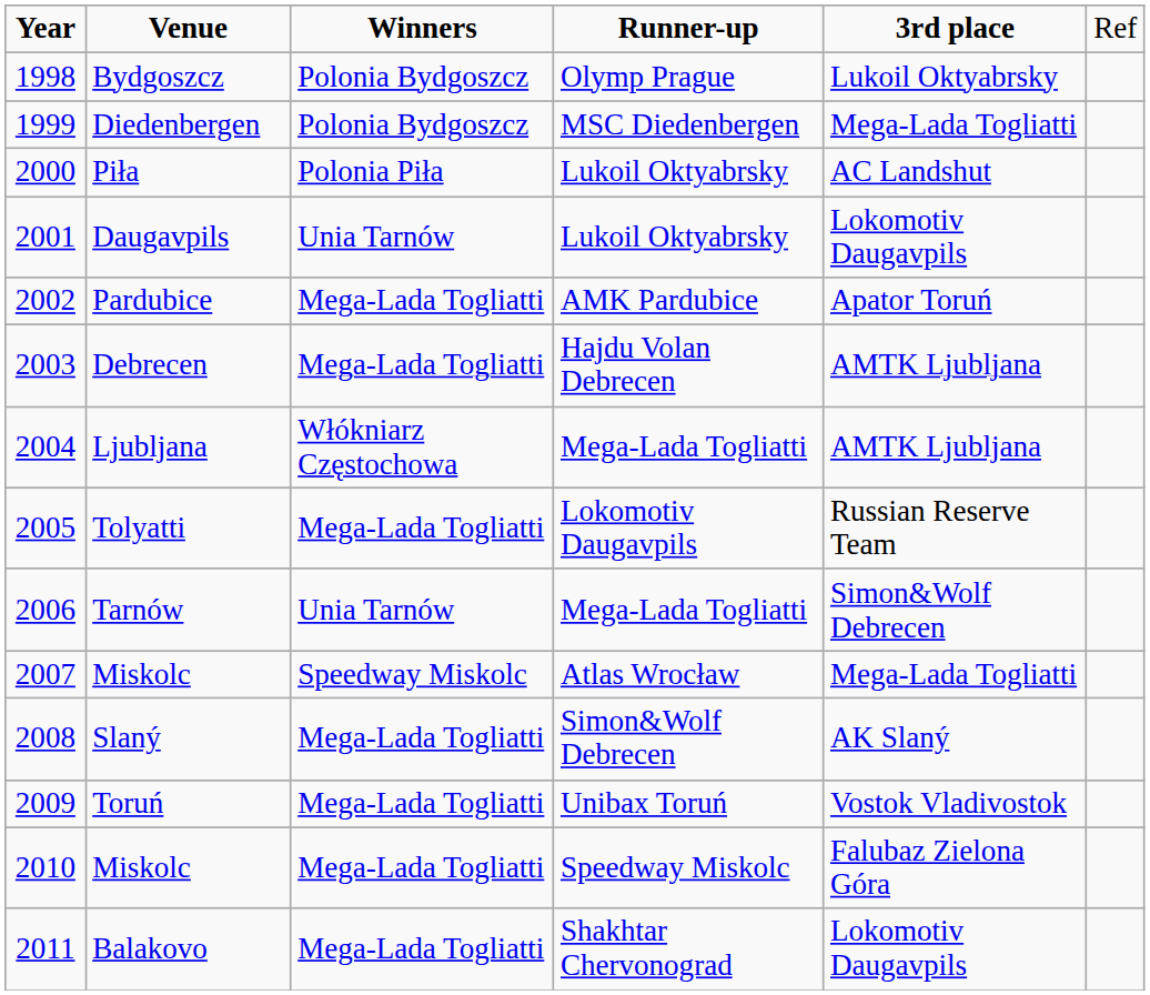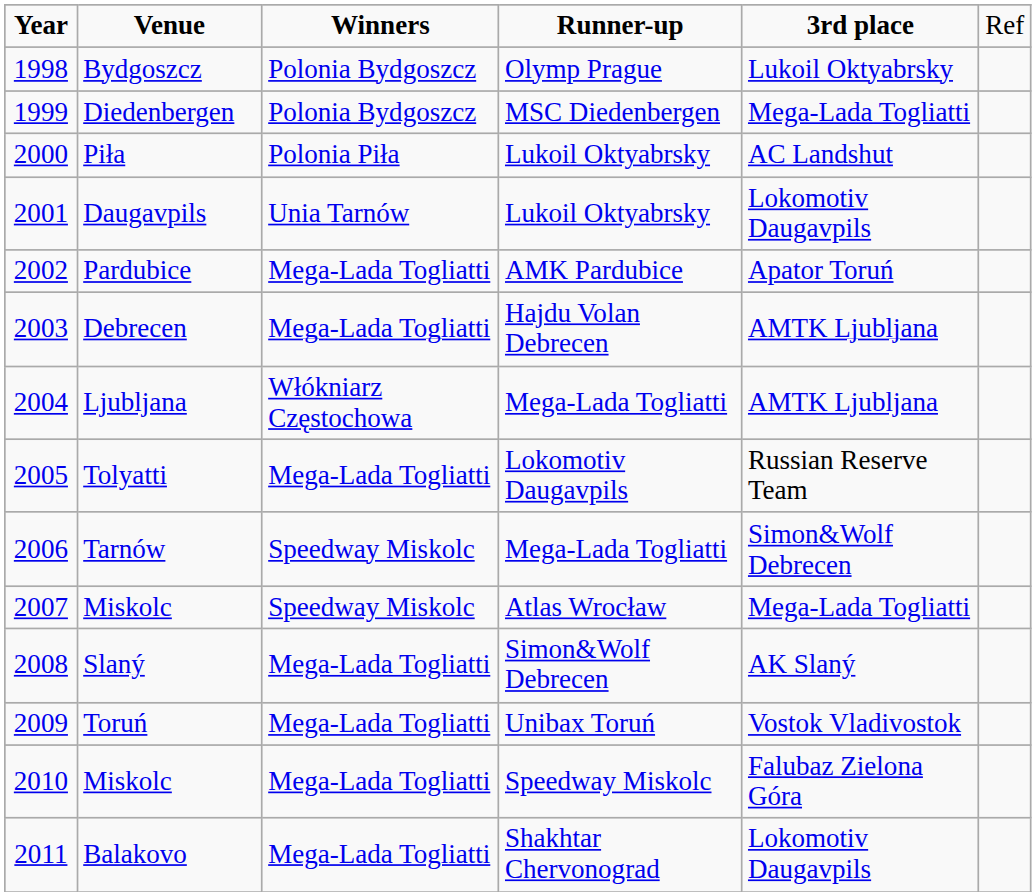 <table class="wikitable">
 <tr align=center>
 <td width=40px  ><strong>Year</strong></td>
 <td width=120px ><strong>Venue</strong></td>
 <td width=200px ><strong>Winners</strong></td>
 <td width=200px ><strong>Runner-up</strong></td>
 <td width=200px ><strong>3rd place</strong></td>
 <td width=20px>Ref</td>
 </tr>
 <tr>
 <td align=center><a href='#'>1998</a></td>
 <td> <a href='#'>Bydgoszcz</a></td>
 <td> <a href='#'>Polonia Bydgoszcz</a></td>
 <td> <a href='#'>Olymp Prague</a></td>
 <td> <a href='#'>Lukoil Oktyabrsky</a></td>
 <td></td>
 </tr>
 <tr>
 <td align=center><a href='#'>1999</a></td>
 <td> <a href='#'>Diedenbergen</a></td>
 <td> <a href='#'>Polonia Bydgoszcz</a></td>
 <td> <a href='#'>MSC Diedenbergen</a></td>
 <td> <a href='#'>Mega-Lada Togliatti</a></td>
 <td></td>
 </tr>
 <tr>
 <td align=center><a href='#'>2000</a></td>
 <td> <a href='#'>Piła</a></td>
 <td> <a href='#'>Polonia Piła</a></td>
 <td> <a href='#'>Lukoil Oktyabrsky</a></td>
 <td> <a href='#'>AC Landshut</a></td>
 </tr>
 <tr>
 <td align=center><a href='#'>2001</a></td>
 <td> <a href='#'>Daugavpils</a></td>
 <td> <a href='#'>Unia Tarnów</a></td>
 <td> <a href='#'>Lukoil Oktyabrsky</a></td>
 <td> <a href='#'>Lokomotiv Daugavpils</a></td>
 <td></td>
 </tr>
 <tr>
 <td align=center><a href='#'>2002</a></td>
 <td> <a href='#'>Pardubice</a></td>
 <td> <a href='#'>Mega-Lada Togliatti</a></td>
 <td> <a href='#'>AMK Pardubice</a></td>
 <td> <a href='#'>Apator Toruń</a></td>
 <td></td>
 </tr>
 <tr>
 <td align=center><a href='#'>2003</a></td>
 <td> <a href='#'>Debrecen</a></td>
 <td> <a href='#'>Mega-Lada Togliatti</a></td>
 <td> <a href='#'>Hajdu Volan Debrecen</a></td>
 <td> <a href='#'>AMTK Ljubljana</a></td>
 <td></td>
 </tr>
 <tr>
 <td align=center><a href='#'>2004</a></td>
 <td> <a href='#'>Ljubljana</a></td>
 <td> <a href='#'>Włókniarz Częstochowa</a></td>
 <td> <a href='#'>Mega-Lada Togliatti</a></td>
 <td> <a href='#'>AMTK Ljubljana</a></td>
 <td></td>
 </tr>
 <tr>
 <td align=center><a href='#'>2005</a></td>
 <td> <a href='#'>Tolyatti</a></td>
 <td> <a href='#'>Mega-Lada Togliatti</a></td>
 <td> <a href='#'>Lokomotiv Daugavpils</a></td>
 <td> Russian Reserve Team</td>
 <td></td>
 </tr>
 <tr>
 <td align=center><a href='#'>2006</a></td>
 <td> <a href='#'>Tarnów</a></td>
-<td> <a href='#'>Unia Tarnów</a></td>
+<td> <a href='#'>Speedway Miskolc</a></td>
 <td> <a href='#'>Mega-Lada Togliatti</a></td>
 <td> <a href='#'>Simon&Wolf Debrecen</a></td>
 <td></td>
 </tr>
 <tr>
 <td align=center><a href='#'>2007</a></td>
 <td> <a href='#'>Miskolc</a></td>
 <td> <a href='#'>Speedway Miskolc</a></td>
 <td> <a href='#'>Atlas Wrocław</a></td>
 <td> <a href='#'>Mega-Lada Togliatti</a></td>
 <td></td>
 </tr>
 <tr>
 <td align=center><a href='#'>2008</a></td>
 <td> <a href='#'>Slaný</a></td>
 <td> <a href='#'>Mega-Lada Togliatti</a></td>
 <td> <a href='#'>Simon&Wolf Debrecen</a></td>
 <td> <a href='#'>AK Slaný</a></td>
 <td></td>
 </tr>
 <tr>
 <td align=center><a href='#'>2009</a></td>
 <td> <a href='#'>Toruń</a></td>
 <td> <a href='#'>Mega-Lada Togliatti</a></td>
 <td> <a href='#'>Unibax Toruń</a></td>
 <td> <a href='#'>Vostok Vladivostok</a></td>
 <td></td>
 </tr>
 <tr>
 <td align=center><a href='#'>2010</a></td>
 <td> <a href='#'>Miskolc</a></td>
 <td> <a href='#'>Mega-Lada Togliatti</a></td>
 <td> <a href='#'>Speedway Miskolc</a></td>
 <td> <a href='#'>Falubaz Zielona Góra</a></td>
 <td></td>
 </tr>
 <tr>
 <td align=center><a href='#'>2011</a></td>
 <td> <a href='#'>Balakovo</a></td>
 <td> <a href='#'>Mega-Lada Togliatti</a></td>
 <td> <a href='#'>Shakhtar Chervonograd</a></td>
 <td> <a href='#'>Lokomotiv Daugavpils</a></td>
 <td></td>
 </tr>
 </table>
